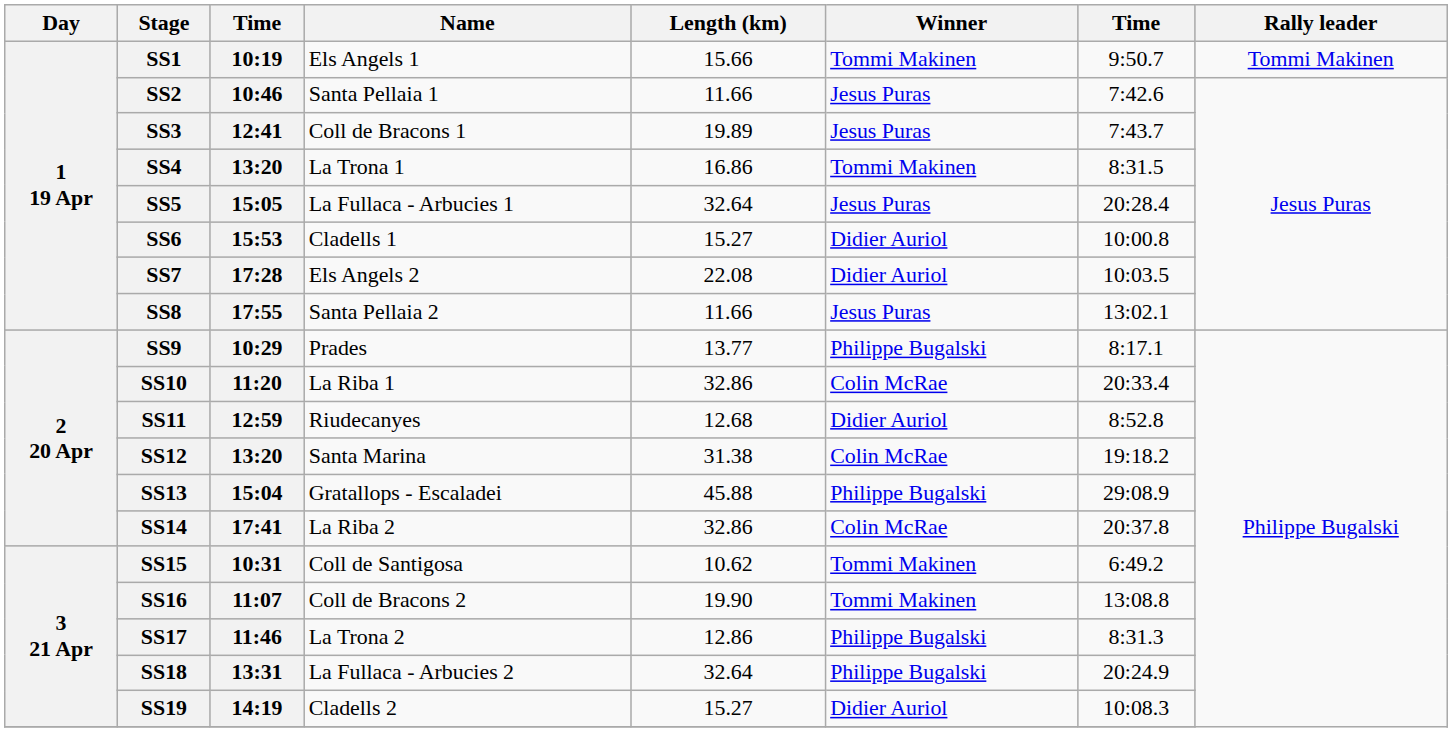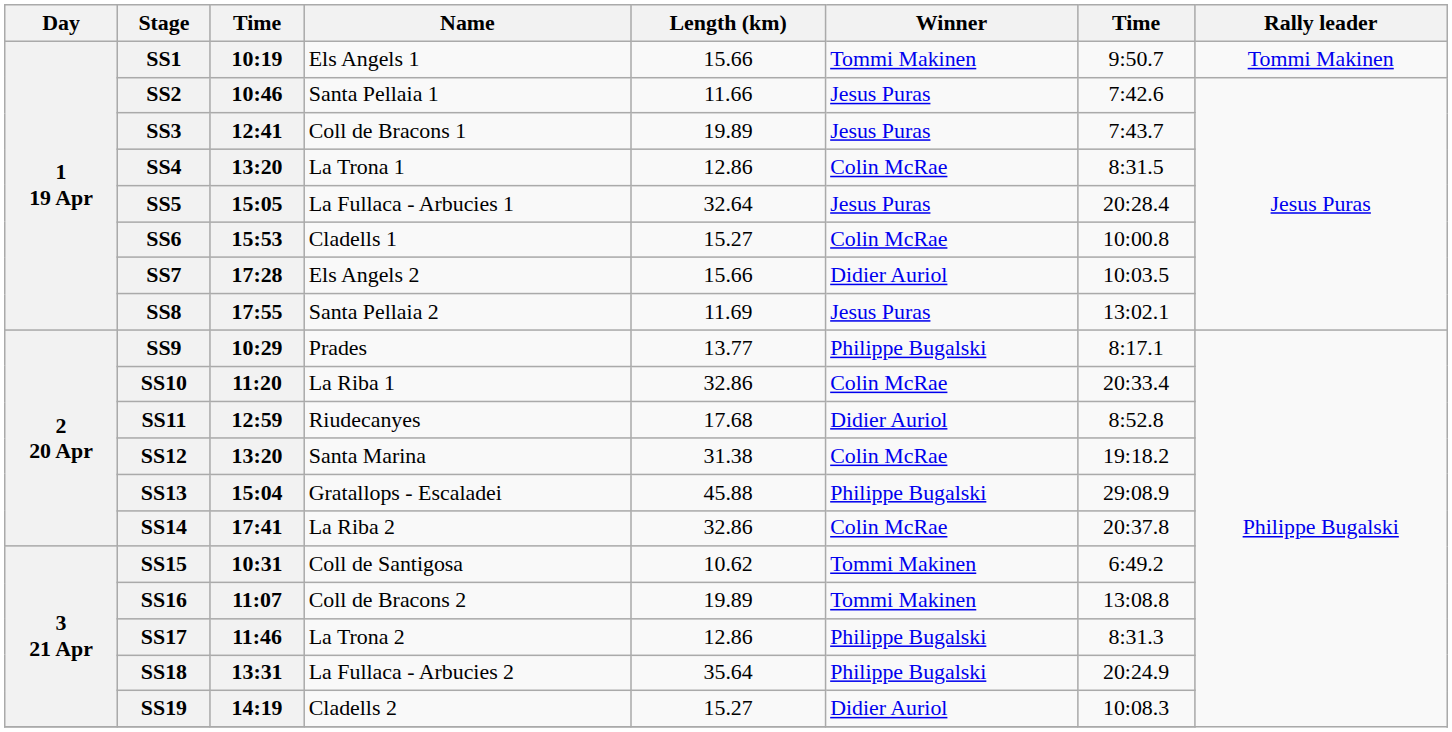 <table class="wikitable" width=100% style="text-align: center; font-size: 90%; max-width: 950px;">
 <tr>
 <th>Day</th>
 <th>Stage</th>
 <th>Time</th>
 <th>Name</th>
 <th>Length (km)</th>
 <th>Winner</th>
 <th>Time</th>
 <th>Rally leader</th>
 </tr>
 <tr>
 <th rowspan=8>1<br>19 Apr</th>
 <th>SS1</th>
 <th>10:19</th>
 <td align=left>Els Angels 1</td>
 <td>15.66</td>
 <td align=left> <a href='#'>Tommi Makinen</a></td>
 <td>9:50.7</td>
 <td> <a href='#'>Tommi Makinen</a></td>
 </tr>
 <tr>
 <th>SS2</th>
 <th>10:46</th>
 <td align=left>Santa Pellaia 1</td>
 <td>11.66</td>
 <td align=left> <a href='#'>Jesus Puras</a></td>
 <td>7:42.6</td>
 <td rowspan=7> <a href='#'>Jesus Puras</a></td>
 </tr>
 <tr>
 <th>SS3</th>
 <th>12:41</th>
 <td align=left>Coll de Bracons 1</td>
 <td>19.89</td>
 <td align=left> <a href='#'>Jesus Puras</a></td>
 <td>7:43.7</td>
 </tr>
 <tr>
 <th>SS4</th>
 <th>13:20</th>
 <td align=left>La Trona 1</td>
-<td>16.86</td>
-<td align=left> <a href='#'>Tommi Makinen</a></td>
+<td>12.86</td>
+<td align=left> <a href='#'>Colin McRae</a></td>
 <td>8:31.5</td>
 </tr>
 <tr>
 <th>SS5</th>
 <th>15:05</th>
 <td align=left>La Fullaca - Arbucies 1</td>
 <td>32.64</td>
 <td align=left> <a href='#'>Jesus Puras</a></td>
 <td>20:28.4</td>
 </tr>
 <tr>
 <th>SS6</th>
 <th>15:53</th>
 <td align=left>Cladells 1</td>
 <td>15.27</td>
-<td align=left> <a href='#'>Didier Auriol</a></td>
+<td align=left> <a href='#'>Colin McRae</a></td>
 <td>10:00.8</td>
 </tr>
 <tr>
 <th>SS7</th>
 <th>17:28</th>
 <td align=left>Els Angels 2</td>
-<td>22.08</td>
+<td>15.66</td>
 <td align=left> <a href='#'>Didier Auriol</a></td>
 <td>10:03.5</td>
 </tr>
 <tr>
 <th>SS8</th>
 <th>17:55</th>
 <td align=left>Santa Pellaia 2</td>
-<td>11.66</td>
+<td>11.69</td>
 <td align=left> <a href='#'>Jesus Puras</a></td>
 <td>13:02.1</td>
 </tr>
 <tr>
 <th rowspan=6>2<br>20 Apr</th>
 <th>SS9</th>
 <th>10:29</th>
 <td align=left>Prades</td>
 <td>13.77</td>
 <td align=left> <a href='#'>Philippe Bugalski</a></td>
 <td>8:17.1</td>
 <td rowspan=12> <a href='#'>Philippe Bugalski</a></td>
 </tr>
 <tr>
 <th>SS10</th>
 <th>11:20</th>
 <td align=left>La Riba 1</td>
 <td>32.86</td>
 <td align=left> <a href='#'>Colin McRae</a></td>
 <td>20:33.4</td>
 </tr>
 <tr>
 <th>SS11</th>
 <th>12:59</th>
 <td align=left>Riudecanyes</td>
-<td>12.68</td>
+<td>17.68</td>
 <td align=left> <a href='#'>Didier Auriol</a></td>
 <td>8:52.8</td>
 </tr>
 <tr>
 <th>SS12</th>
 <th>13:20</th>
 <td align=left>Santa Marina</td>
 <td>31.38</td>
 <td align=left> <a href='#'>Colin McRae</a></td>
 <td>19:18.2</td>
 </tr>
 <tr>
 <th>SS13</th>
 <th>15:04</th>
 <td align=left>Gratallops - Escaladei</td>
 <td>45.88</td>
 <td align=left> <a href='#'>Philippe Bugalski</a></td>
 <td>29:08.9</td>
 </tr>
 <tr>
 <th>SS14</th>
 <th>17:41</th>
 <td align=left>La Riba 2</td>
 <td>32.86</td>
 <td align=left> <a href='#'>Colin McRae</a></td>
 <td>20:37.8</td>
 </tr>
 <tr>
 <th rowspan=5>3<br>21 Apr</th>
 <th>SS15</th>
 <th>10:31</th>
 <td align=left>Coll de Santigosa</td>
 <td>10.62</td>
 <td align=left> <a href='#'>Tommi Makinen</a></td>
 <td>6:49.2</td>
 </tr>
 <tr>
 <th>SS16</th>
 <th>11:07</th>
 <td align=left>Coll de Bracons 2</td>
-<td>19.90</td>
+<td>19.89</td>
 <td align=left> <a href='#'>Tommi Makinen</a></td>
 <td>13:08.8</td>
 </tr>
 <tr>
 <th>SS17</th>
 <th>11:46</th>
 <td align=left>La Trona 2</td>
 <td>12.86</td>
 <td align=left> <a href='#'>Philippe Bugalski</a></td>
 <td>8:31.3</td>
 </tr>
 <tr>
 <th>SS18</th>
 <th>13:31</th>
 <td align=left>La Fullaca - Arbucies 2</td>
-<td>32.64</td>
+<td>35.64</td>
 <td align=left> <a href='#'>Philippe Bugalski</a></td>
 <td>20:24.9</td>
 </tr>
 <tr>
 <th>SS19</th>
 <th>14:19</th>
 <td align=left>Cladells 2</td>
 <td>15.27</td>
 <td align=left> <a href='#'>Didier Auriol</a></td>
 <td>10:08.3</td>
 </tr>
 <tr>
 </tr>
 </table>
